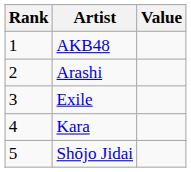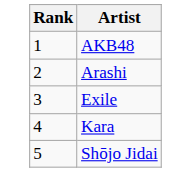 <table class="wikitable sortable" style="margin:auto; margin:auto;">
 <tr>
 <th>Rank</th>
 <th>Artist</th>
-<th>Value</th>
 </tr>
 <tr>
 <td>1</td>
 <td><a href='#'>AKB48</a></td>
-<td></td>
 </tr>
 <tr>
 <td>2</td>
 <td><a href='#'>Arashi</a></td>
-<td></td>
 </tr>
 <tr>
 <td>3</td>
 <td><a href='#'>Exile</a></td>
-<td></td>
 </tr>
 <tr>
 <td>4</td>
 <td><a href='#'>Kara</a></td>
-<td></td>
 </tr>
 <tr>
 <td>5</td>
 <td><a href='#'>Shōjo Jidai</a></td>
-<td></td>
 </tr>
 </table>
